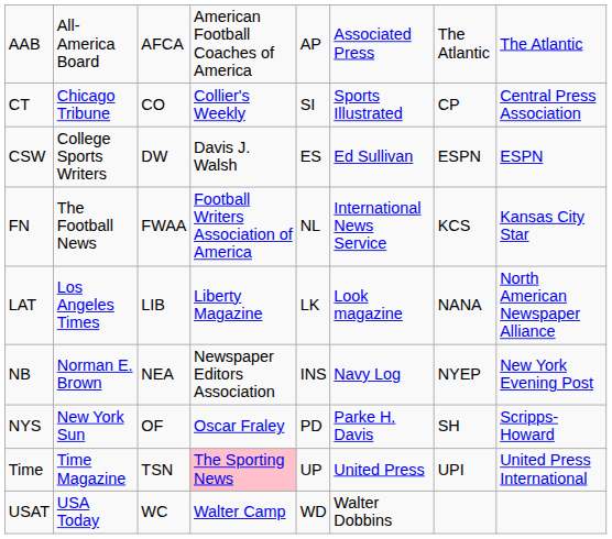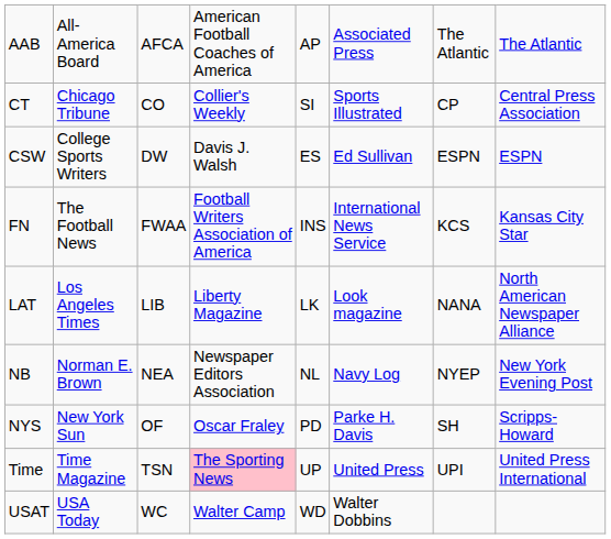 <table class="wikitable">
 <tr>
 <td>AAB</td>
 <td>All-America Board</td>
 <td>AFCA</td>
 <td>American Football Coaches of America</td>
 <td>AP</td>
 <td><a href='#'>Associated Press</a></td>
 <td>The Atlantic</td>
 <td><a href='#'>The Atlantic</a></td>
 </tr>
 <tr>
 <td>CT</td>
 <td><a href='#'>Chicago Tribune</a></td>
 <td>CO</td>
 <td><a href='#'>Collier's Weekly</a></td>
 <td>SI</td>
 <td><a href='#'>Sports Illustrated</a></td>
 <td>CP</td>
 <td><a href='#'>Central Press Association</a></td>
 </tr>
 <tr>
 <td>CSW</td>
 <td>College Sports Writers</td>
 <td>DW</td>
 <td>Davis J. Walsh</td>
 <td>ES</td>
 <td><a href='#'>Ed Sullivan</a></td>
 <td>ESPN</td>
 <td><a href='#'>ESPN</a></td>
 </tr>
 <tr>
 <td>FN</td>
 <td>The Football News</td>
 <td>FWAA</td>
 <td><a href='#'>Football Writers Association of America</a></td>
-<td>NL</td>
+<td>INS</td>
 <td><a href='#'>International News Service</a></td>
 <td>KCS</td>
 <td><a href='#'>Kansas City Star</a></td>
 </tr>
 <tr>
 <td>LAT</td>
 <td><a href='#'>Los Angeles Times</a></td>
 <td>LIB</td>
 <td><a href='#'>Liberty Magazine</a></td>
 <td>LK</td>
 <td><a href='#'>Look magazine</a></td>
 <td>NANA</td>
 <td><a href='#'>North American Newspaper Alliance</a></td>
 </tr>
 <tr>
 <td>NB</td>
 <td><a href='#'>Norman E. Brown</a></td>
 <td>NEA</td>
 <td>Newspaper Editors Association</td>
-<td>INS</td>
+<td>NL</td>
 <td><a href='#'>Navy Log</a></td>
 <td>NYEP</td>
 <td><a href='#'>New York Evening Post</a></td>
 </tr>
 <tr>
 <td>NYS</td>
 <td><a href='#'>New York Sun</a></td>
 <td>OF</td>
 <td><a href='#'>Oscar Fraley</a></td>
 <td>PD</td>
 <td><a href='#'>Parke H. Davis</a></td>
 <td>SH</td>
 <td><a href='#'>Scripps-Howard</a></td>
 </tr>
 <tr>
 <td>Time</td>
 <td><a href='#'>Time Magazine</a></td>
 <td>TSN</td>
 <td style="background: pink;"><a href='#'>The Sporting News</a></td>
 <td>UP</td>
 <td><a href='#'>United Press</a></td>
 <td>UPI</td>
 <td><a href='#'>United Press International</a></td>
 </tr>
 <tr>
 <td>USAT</td>
 <td><a href='#'>USA Today</a></td>
 <td>WC</td>
 <td><a href='#'>Walter Camp</a></td>
 <td>WD</td>
 <td>Walter Dobbins</td>
 <td></td>
 <td></td>
 </tr>
 </table>
